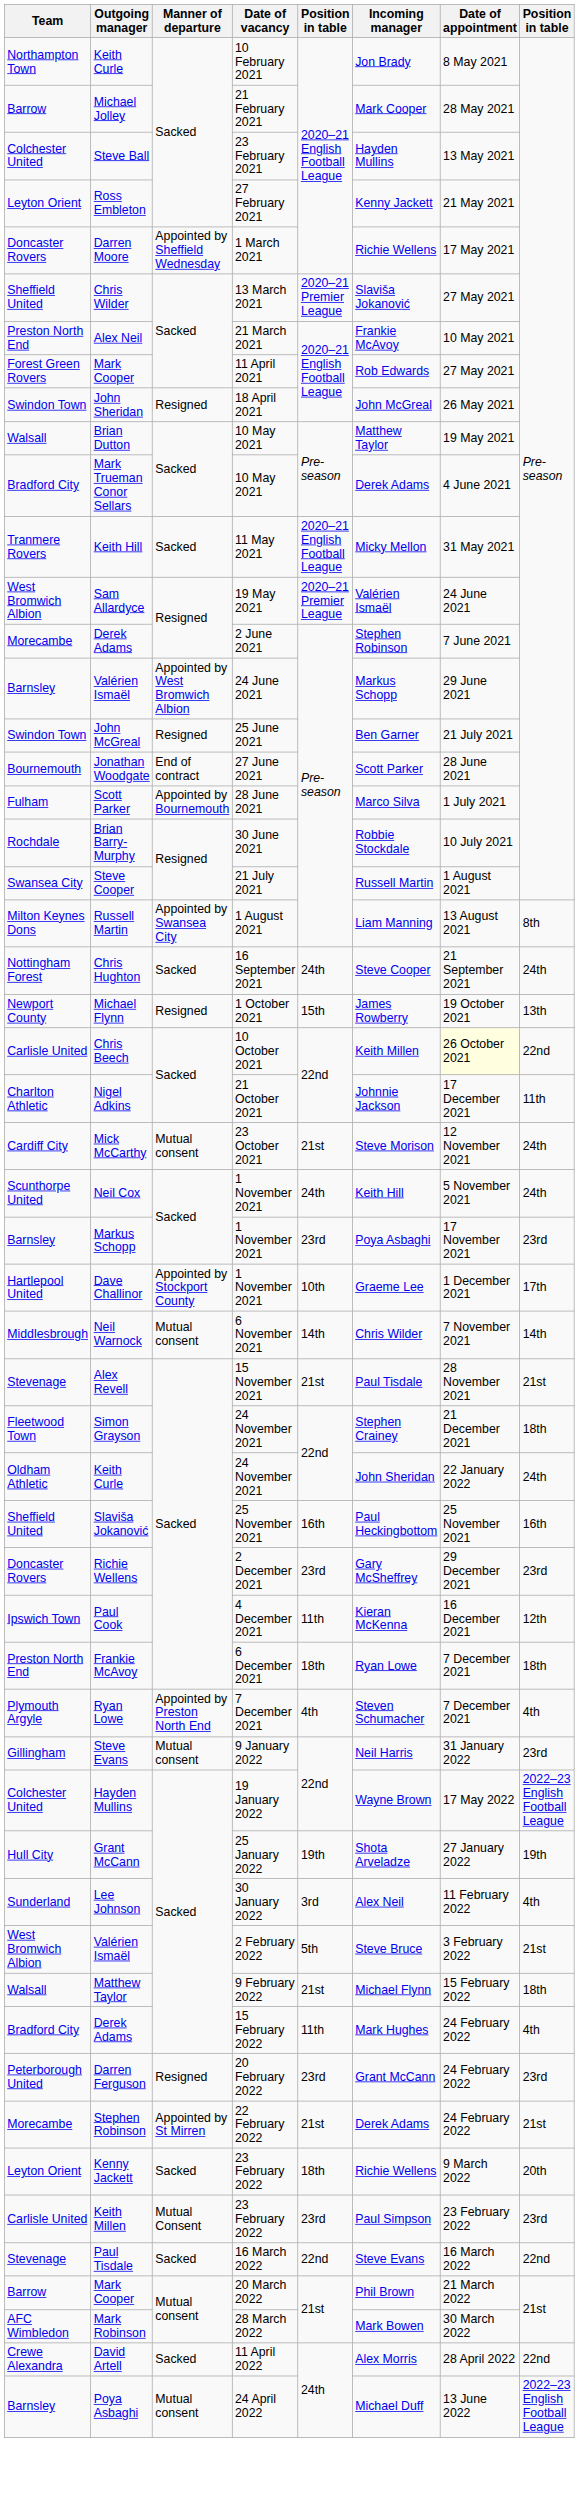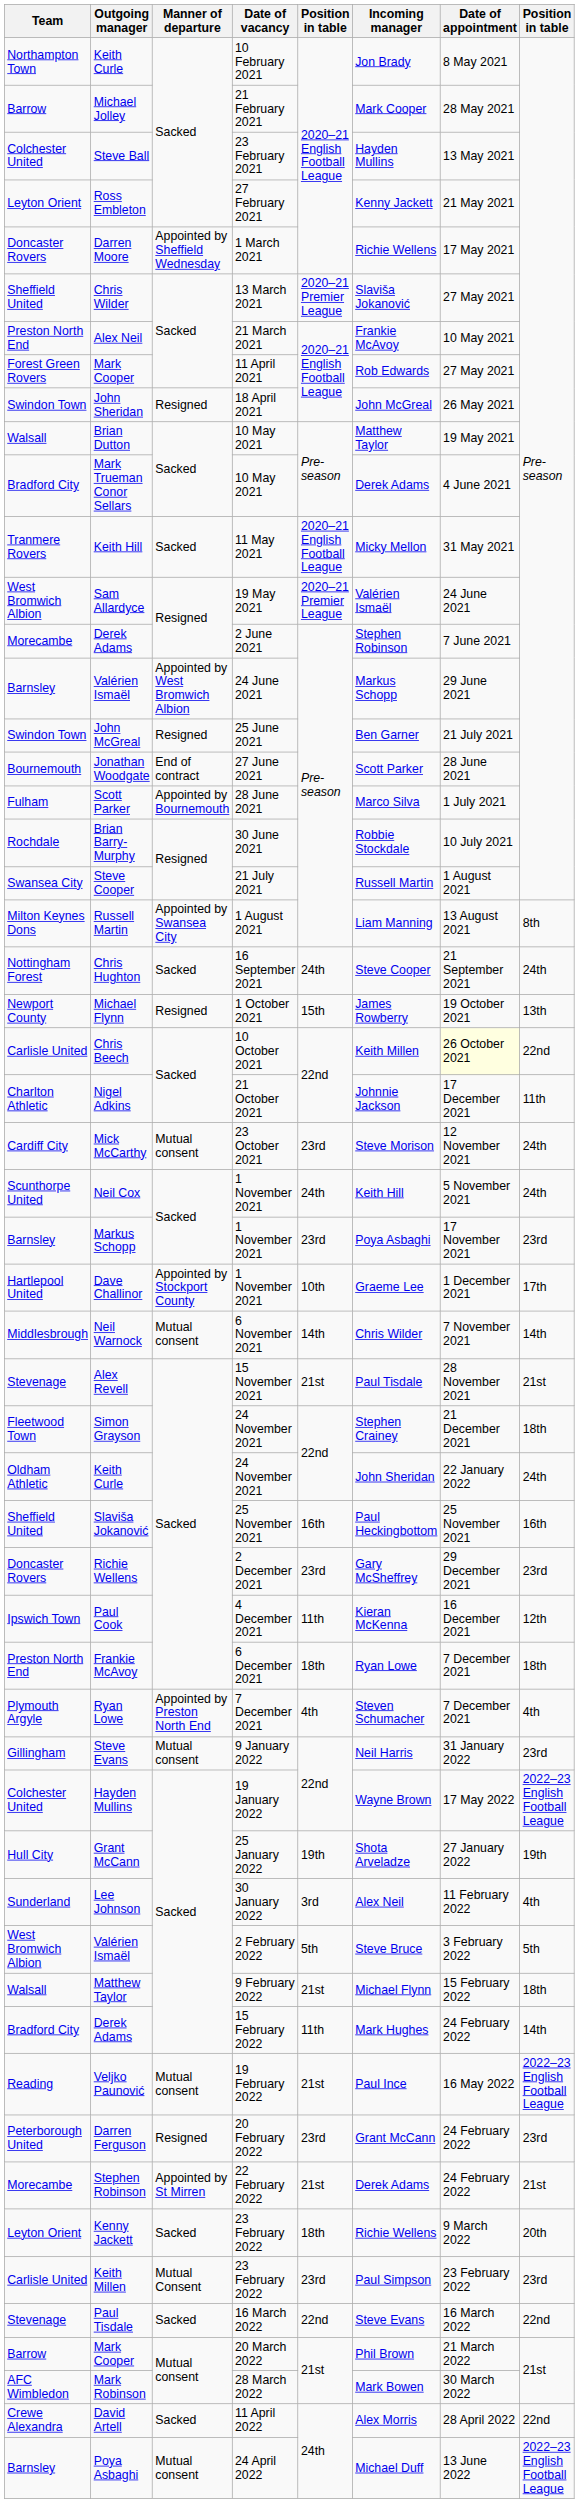 <table class="wikitable sortable">
 <tr>
 <th scope="col">Team</th>
 <th scope="col">Outgoing manager</th>
 <th scope="col">Manner of departure</th>
 <th scope="col">Date of vacancy</th>
 <th scope="col">Position in table</th>
 <th scope="col">Incoming manager</th>
 <th scope="col">Date of appointment</th>
 <th scope="col">Position in table</th>
 </tr>
 <tr>
 <td><a href='#'>Northampton Town</a></td>
 <td> <a href='#'>Keith Curle</a></td>
 <td rowspan=4>Sacked</td>
 <td>10 February 2021</td>
 <td rowspan=5><a href='#'>2020–21 English Football League</a></td>
 <td> <a href='#'>Jon Brady</a></td>
 <td>8 May 2021</td>
 <td rowspan=20><em>Pre-season</em></td>
 </tr>
 <tr>
 <td><a href='#'>Barrow</a></td>
 <td> <a href='#'>Michael Jolley</a></td>
 <td>21 February 2021</td>
 <td> <a href='#'>Mark Cooper</a></td>
 <td>28 May 2021</td>
 </tr>
 <tr>
 <td><a href='#'>Colchester United</a></td>
 <td> <a href='#'>Steve Ball</a></td>
 <td>23 February 2021</td>
 <td> <a href='#'>Hayden Mullins</a></td>
 <td>13 May 2021</td>
 </tr>
 <tr>
 <td><a href='#'>Leyton Orient</a></td>
 <td> <a href='#'>Ross Embleton</a></td>
 <td>27 February 2021</td>
 <td> <a href='#'>Kenny Jackett</a></td>
 <td>21 May 2021</td>
 </tr>
 <tr>
 <td><a href='#'>Doncaster Rovers</a></td>
 <td> <a href='#'>Darren Moore</a></td>
 <td>Appointed by <a href='#'>Sheffield Wednesday</a></td>
 <td>1 March 2021</td>
 <td> <a href='#'>Richie Wellens</a></td>
 <td>17 May 2021</td>
 </tr>
 <tr>
 <td><a href='#'>Sheffield United</a></td>
 <td> <a href='#'>Chris Wilder</a></td>
 <td rowspan=3>Sacked</td>
 <td>13 March 2021</td>
 <td><a href='#'>2020–21 Premier League</a></td>
 <td> <a href='#'>Slaviša Jokanović</a></td>
 <td>27 May 2021</td>
 </tr>
 <tr>
 <td><a href='#'>Preston North End</a></td>
 <td> <a href='#'>Alex Neil</a></td>
 <td>21 March 2021</td>
 <td rowspan=3><a href='#'>2020–21 English Football League</a></td>
 <td> <a href='#'>Frankie McAvoy</a></td>
 <td>10 May 2021</td>
 </tr>
 <tr>
 <td><a href='#'>Forest Green Rovers</a></td>
 <td> <a href='#'>Mark Cooper</a></td>
 <td>11 April 2021</td>
 <td> <a href='#'>Rob Edwards</a></td>
 <td>27 May 2021</td>
 </tr>
 <tr>
 <td><a href='#'>Swindon Town</a></td>
 <td> <a href='#'>John Sheridan</a></td>
 <td>Resigned</td>
 <td>18 April 2021</td>
 <td> <a href='#'>John McGreal</a></td>
 <td>26 May 2021</td>
 </tr>
 <tr>
 <td><a href='#'>Walsall</a></td>
 <td> <a href='#'>Brian Dutton</a></td>
 <td rowspan=2>Sacked</td>
 <td>10 May 2021</td>
 <td rowspan=2><em>Pre-season</em></td>
 <td> <a href='#'>Matthew Taylor</a></td>
 <td>19 May 2021</td>
 </tr>
 <tr>
 <td><a href='#'>Bradford City</a></td>
 <td> <a href='#'>Mark Trueman</a><br> <a href='#'>Conor Sellars</a></td>
 <td>10 May 2021</td>
 <td> <a href='#'>Derek Adams</a></td>
 <td>4 June 2021</td>
 </tr>
 <tr>
 <td><a href='#'>Tranmere Rovers</a></td>
 <td> <a href='#'>Keith Hill</a></td>
 <td>Sacked</td>
 <td>11 May 2021</td>
 <td><a href='#'>2020–21 English Football League</a></td>
 <td> <a href='#'>Micky Mellon</a></td>
 <td>31 May 2021</td>
 </tr>
 <tr>
 <td><a href='#'>West Bromwich Albion</a></td>
 <td> <a href='#'>Sam Allardyce</a></td>
 <td rowspan=2>Resigned</td>
 <td>19 May 2021</td>
 <td><a href='#'>2020–21 Premier League</a></td>
 <td> <a href='#'>Valérien Ismaël</a></td>
 <td>24 June 2021</td>
 </tr>
 <tr>
 <td><a href='#'>Morecambe</a></td>
 <td> <a href='#'>Derek Adams</a></td>
 <td>2 June 2021</td>
 <td rowspan=8><em>Pre-season</em></td>
 <td> <a href='#'>Stephen Robinson</a></td>
 <td>7 June 2021</td>
 </tr>
 <tr>
 <td><a href='#'>Barnsley</a></td>
 <td> <a href='#'>Valérien Ismaël</a></td>
 <td>Appointed by <a href='#'>West Bromwich Albion</a></td>
 <td>24 June 2021</td>
 <td> <a href='#'>Markus Schopp</a></td>
 <td>29 June 2021</td>
 </tr>
 <tr>
 <td><a href='#'>Swindon Town</a></td>
 <td> <a href='#'>John McGreal</a></td>
 <td>Resigned</td>
 <td>25 June 2021</td>
 <td> <a href='#'>Ben Garner</a></td>
 <td>21 July 2021</td>
 </tr>
 <tr>
 <td><a href='#'>Bournemouth</a></td>
 <td> <a href='#'>Jonathan Woodgate</a></td>
 <td>End of contract</td>
 <td>27 June 2021</td>
 <td> <a href='#'>Scott Parker</a></td>
 <td>28 June 2021</td>
 </tr>
 <tr>
 <td><a href='#'>Fulham</a></td>
 <td> <a href='#'>Scott Parker</a></td>
 <td>Appointed by <a href='#'>Bournemouth</a></td>
 <td>28 June 2021</td>
 <td> <a href='#'>Marco Silva</a></td>
 <td>1 July 2021</td>
 </tr>
 <tr>
 <td><a href='#'>Rochdale</a></td>
 <td> <a href='#'>Brian Barry-Murphy</a></td>
 <td rowspan=2>Resigned</td>
 <td>30 June 2021</td>
 <td> <a href='#'>Robbie Stockdale</a></td>
 <td>10 July 2021</td>
 </tr>
 <tr>
 <td><a href='#'>Swansea City</a></td>
 <td> <a href='#'>Steve Cooper</a></td>
 <td>21 July 2021</td>
 <td> <a href='#'>Russell Martin</a></td>
 <td>1 August 2021</td>
 </tr>
 <tr>
 <td><a href='#'>Milton Keynes Dons</a></td>
 <td> <a href='#'>Russell Martin</a></td>
 <td>Appointed by <a href='#'>Swansea City</a></td>
 <td>1 August 2021</td>
 <td> <a href='#'>Liam Manning</a></td>
 <td>13 August 2021</td>
 <td>8th</td>
 </tr>
 <tr>
 <td><a href='#'>Nottingham Forest</a></td>
 <td> <a href='#'>Chris Hughton</a></td>
 <td>Sacked</td>
 <td>16 September 2021</td>
 <td>24th</td>
 <td> <a href='#'>Steve Cooper</a></td>
 <td>21 September 2021</td>
 <td>24th</td>
 </tr>
 <tr>
 <td><a href='#'>Newport County</a></td>
 <td> <a href='#'>Michael Flynn</a></td>
 <td>Resigned</td>
 <td>1 October 2021</td>
 <td>15th</td>
 <td> <a href='#'>James Rowberry</a></td>
 <td>19 October 2021</td>
 <td>13th</td>
 </tr>
 <tr>
 <td><a href='#'>Carlisle United</a></td>
 <td> <a href='#'>Chris Beech</a></td>
 <td rowspan=2>Sacked</td>
 <td>10 October 2021</td>
 <td rowspan=2>22nd</td>
 <td> <a href='#'>Keith Millen</a></td>
 <td style="background: lightyellow;">26 October 2021</td>
 <td>22nd</td>
 </tr>
 <tr>
 <td><a href='#'>Charlton Athletic</a></td>
 <td> <a href='#'>Nigel Adkins</a></td>
 <td>21 October 2021</td>
 <td> <a href='#'>Johnnie Jackson</a></td>
 <td>17 December 2021</td>
 <td>11th</td>
 </tr>
 <tr>
 <td><a href='#'>Cardiff City</a></td>
 <td> <a href='#'>Mick McCarthy</a></td>
 <td>Mutual consent</td>
 <td>23 October 2021</td>
-<td>21st</td>
+<td>23rd</td>
 <td> <a href='#'>Steve Morison</a></td>
 <td>12 November 2021</td>
 <td>24th</td>
 </tr>
 <tr>
 <td><a href='#'>Scunthorpe United</a></td>
 <td> <a href='#'>Neil Cox</a></td>
 <td rowspan=2>Sacked</td>
 <td>1 November 2021</td>
 <td>24th</td>
 <td> <a href='#'>Keith Hill</a></td>
 <td>5 November 2021</td>
 <td>24th</td>
 </tr>
 <tr>
 <td><a href='#'>Barnsley</a></td>
 <td> <a href='#'>Markus Schopp</a></td>
 <td>1 November 2021</td>
 <td>23rd</td>
 <td> <a href='#'>Poya Asbaghi</a></td>
 <td>17 November 2021</td>
 <td>23rd</td>
 </tr>
 <tr>
 <td><a href='#'>Hartlepool United</a></td>
 <td> <a href='#'>Dave Challinor</a></td>
 <td>Appointed by <a href='#'>Stockport County</a></td>
 <td>1 November 2021 </td>
 <td>10th</td>
 <td> <a href='#'>Graeme Lee</a></td>
 <td>1 December 2021 </td>
 <td>17th</td>
 </tr>
 <tr>
 <td><a href='#'>Middlesbrough</a></td>
 <td> <a href='#'>Neil Warnock</a></td>
 <td>Mutual consent</td>
 <td>6 November 2021</td>
 <td>14th</td>
 <td> <a href='#'>Chris Wilder</a></td>
 <td>7 November 2021</td>
 <td>14th</td>
 </tr>
 <tr>
 <td><a href='#'>Stevenage</a></td>
 <td> <a href='#'>Alex Revell</a></td>
 <td rowspan=7>Sacked</td>
 <td>15 November 2021</td>
 <td>21st</td>
 <td> <a href='#'>Paul Tisdale</a></td>
 <td>28 November 2021</td>
 <td>21st</td>
 </tr>
 <tr>
 <td><a href='#'>Fleetwood Town</a></td>
 <td> <a href='#'>Simon Grayson</a></td>
 <td>24 November 2021</td>
 <td rowspan=2>22nd</td>
 <td> <a href='#'>Stephen Crainey</a></td>
 <td>21 December 2021</td>
 <td>18th</td>
 </tr>
 <tr>
 <td><a href='#'>Oldham Athletic</a></td>
 <td> <a href='#'>Keith Curle</a></td>
 <td>24 November 2021</td>
 <td> <a href='#'>John Sheridan</a></td>
 <td>22 January 2022</td>
 <td>24th</td>
 </tr>
 <tr>
 <td><a href='#'>Sheffield United</a></td>
 <td> <a href='#'>Slaviša Jokanović</a></td>
 <td>25 November 2021</td>
 <td>16th</td>
 <td> <a href='#'>Paul Heckingbottom</a></td>
 <td>25 November 2021</td>
 <td>16th</td>
 </tr>
 <tr>
 <td><a href='#'>Doncaster Rovers</a></td>
 <td> <a href='#'>Richie Wellens</a></td>
 <td>2 December 2021</td>
 <td>23rd</td>
 <td> <a href='#'>Gary McSheffrey</a></td>
 <td>29 December 2021</td>
 <td>23rd</td>
 </tr>
 <tr>
 <td><a href='#'>Ipswich Town</a></td>
 <td> <a href='#'>Paul Cook</a></td>
 <td>4 December 2021</td>
 <td>11th</td>
 <td> <a href='#'>Kieran McKenna</a></td>
 <td>16 December 2021 </td>
 <td>12th</td>
 </tr>
 <tr>
 <td><a href='#'>Preston North End</a></td>
 <td> <a href='#'>Frankie McAvoy</a></td>
 <td>6 December 2021</td>
 <td>18th</td>
 <td> <a href='#'>Ryan Lowe</a></td>
 <td>7 December 2021</td>
 <td>18th</td>
 </tr>
 <tr>
 <td><a href='#'>Plymouth Argyle</a></td>
 <td> <a href='#'>Ryan Lowe</a></td>
 <td>Appointed by <a href='#'>Preston North End</a></td>
 <td>7 December 2021</td>
 <td>4th</td>
 <td> <a href='#'>Steven Schumacher</a></td>
 <td>7 December 2021</td>
 <td>4th</td>
 </tr>
 <tr>
 <td><a href='#'>Gillingham</a></td>
 <td> <a href='#'>Steve Evans</a></td>
 <td>Mutual consent</td>
 <td>9 January 2022</td>
 <td rowspan=2>22nd</td>
 <td> <a href='#'>Neil Harris</a></td>
 <td>31 January 2022</td>
 <td>23rd</td>
 </tr>
 <tr>
 <td><a href='#'>Colchester United</a></td>
 <td> <a href='#'>Hayden Mullins</a></td>
 <td rowspan=6>Sacked</td>
 <td>19 January 2022</td>
 <td> <a href='#'>Wayne Brown</a></td>
 <td>17 May 2022</td>
 <td><a href='#'>2022–23 English Football League</a></td>
 </tr>
 <tr>
 <td><a href='#'>Hull City</a></td>
 <td> <a href='#'>Grant McCann</a></td>
 <td>25 January 2022</td>
 <td>19th</td>
 <td> <a href='#'>Shota Arveladze</a></td>
 <td>27 January 2022</td>
 <td>19th</td>
 </tr>
 <tr>
 <td><a href='#'>Sunderland</a></td>
 <td> <a href='#'>Lee Johnson</a></td>
 <td>30 January 2022</td>
 <td>3rd</td>
 <td> <a href='#'>Alex Neil</a></td>
 <td>11 February 2022</td>
 <td>4th</td>
 </tr>
 <tr>
 <td><a href='#'>West Bromwich Albion</a></td>
 <td> <a href='#'>Valérien Ismaël</a></td>
 <td>2 February 2022</td>
 <td>5th</td>
 <td> <a href='#'>Steve Bruce</a></td>
 <td>3 February 2022</td>
-<td>21st</td>
+<td>5th</td>
 </tr>
 <tr>
 <td><a href='#'>Walsall</a></td>
 <td> <a href='#'>Matthew Taylor</a></td>
 <td>9 February 2022</td>
 <td>21st</td>
 <td> <a href='#'>Michael Flynn</a></td>
 <td>15 February 2022</td>
 <td>18th</td>
 </tr>
 <tr>
 <td><a href='#'>Bradford City</a></td>
 <td> <a href='#'>Derek Adams</a></td>
 <td>15 February 2022</td>
 <td>11th</td>
 <td> <a href='#'>Mark Hughes</a></td>
 <td>24 February 2022</td>
-<td>4th</td>
+<td>14th</td>
+</tr>
+<tr>
+<td><a href='#'>Reading</a></td>
+<td> <a href='#'>Veljko Paunović</a></td>
+<td>Mutual consent</td>
+<td>19 February 2022</td>
+<td>21st</td>
+<td> <a href='#'>Paul Ince</a></td>
+<td>16 May 2022</td>
+<td><a href='#'>2022–23 English Football League</a></td>
 </tr>
 <tr>
 <td><a href='#'>Peterborough United</a></td>
 <td> <a href='#'>Darren Ferguson</a></td>
 <td>Resigned</td>
 <td>20 February 2022</td>
 <td>23rd</td>
 <td> <a href='#'>Grant McCann</a></td>
 <td>24 February 2022</td>
 <td>23rd</td>
 </tr>
 <tr>
 <td><a href='#'>Morecambe</a></td>
 <td> <a href='#'>Stephen Robinson</a></td>
 <td>Appointed by <a href='#'>St Mirren</a></td>
 <td>22 February 2022</td>
 <td>21st</td>
 <td> <a href='#'>Derek Adams</a></td>
 <td>24 February 2022</td>
 <td>21st</td>
 </tr>
 <tr>
 <td><a href='#'>Leyton Orient</a></td>
 <td> <a href='#'>Kenny Jackett</a></td>
 <td>Sacked</td>
 <td>23 February 2022</td>
 <td>18th</td>
 <td> <a href='#'>Richie Wellens</a></td>
 <td>9 March 2022</td>
 <td>20th</td>
 </tr>
 <tr>
 <td><a href='#'>Carlisle United</a></td>
 <td> <a href='#'>Keith Millen</a></td>
 <td>Mutual Consent</td>
 <td>23 February 2022</td>
 <td>23rd</td>
 <td> <a href='#'>Paul Simpson</a></td>
 <td>23 February 2022</td>
 <td>23rd</td>
 </tr>
 <tr>
 <td><a href='#'>Stevenage</a></td>
 <td> <a href='#'>Paul Tisdale</a></td>
 <td>Sacked</td>
 <td>16 March 2022</td>
 <td>22nd</td>
 <td> <a href='#'>Steve Evans</a></td>
 <td>16 March 2022</td>
 <td>22nd</td>
 </tr>
 <tr>
 <td><a href='#'>Barrow</a></td>
 <td> <a href='#'>Mark Cooper</a></td>
 <td rowspan=2>Mutual consent</td>
 <td>20 March 2022</td>
 <td rowspan=2>21st</td>
 <td> <a href='#'>Phil Brown</a></td>
 <td>21 March 2022</td>
 <td rowspan=2>21st</td>
 </tr>
 <tr>
 <td><a href='#'>AFC Wimbledon</a></td>
 <td> <a href='#'>Mark Robinson</a></td>
 <td>28 March 2022</td>
 <td> <a href='#'>Mark Bowen</a></td>
 <td>30 March 2022</td>
 </tr>
 <tr>
 <td><a href='#'>Crewe Alexandra</a></td>
 <td> <a href='#'>David Artell</a></td>
 <td>Sacked</td>
 <td>11 April 2022</td>
 <td rowspan=2>24th</td>
 <td> <a href='#'>Alex Morris</a></td>
 <td>28 April 2022</td>
 <td>22nd</td>
 </tr>
 <tr>
 <td><a href='#'>Barnsley</a></td>
 <td> <a href='#'>Poya Asbaghi</a></td>
 <td>Mutual consent</td>
 <td>24 April 2022</td>
 <td> <a href='#'>Michael Duff</a></td>
 <td>13 June 2022</td>
 <td><a href='#'>2022–23 English Football League</a></td>
 </tr>
 </table>
